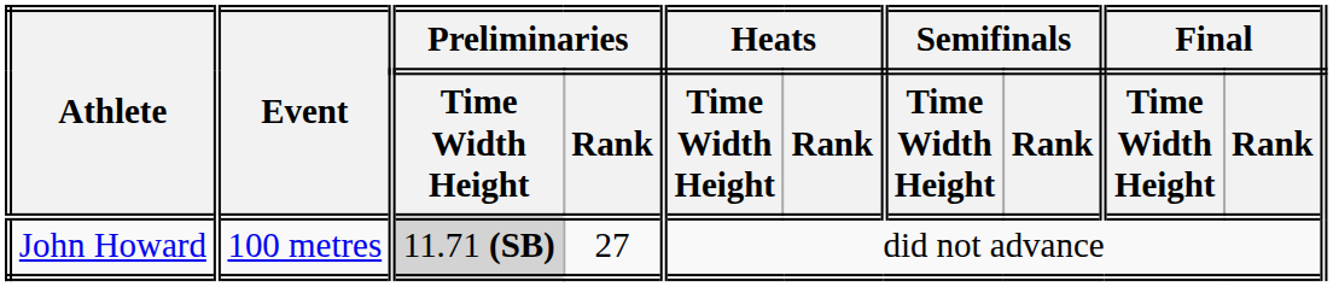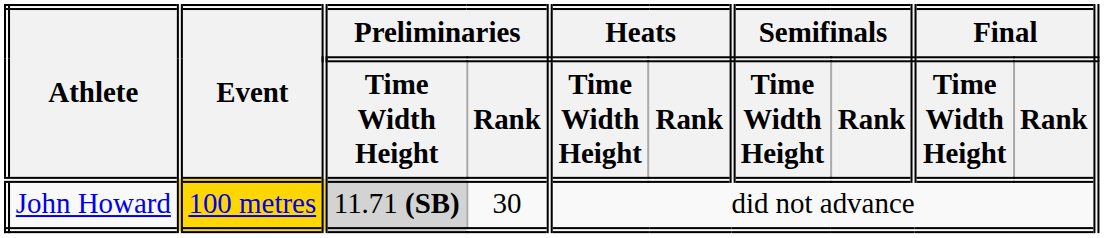 <table class=wikitable style="font-size:90%; border: double;">
 <tr>
 <th rowspan="2" style="border-right:double">Athlete</th>
 <th rowspan="2" style="border-right:double">Event</th>
 <th colspan="2" style="border-right:double; border-bottom:double;">Preliminaries</th>
 <th colspan="2" style="border-right:double; border-bottom:double;">Heats</th>
 <th colspan="2" style="border-right:double; border-bottom:double;">Semifinals</th>
 <th colspan="2" style="border-right:double; border-bottom:double;">Final</th>
 </tr>
 <tr>
 <th>Time<br>Width<br>Height</th>
 <th style="border-right:double">Rank</th>
 <th>Time<br>Width<br>Height</th>
 <th style="border-right:double">Rank</th>
 <th>Time<br>Width<br>Height</th>
 <th style="border-right:double">Rank</th>
 <th>Time<br>Width<br>Height</th>
 <th style="border-right:double">Rank</th>
 </tr>
 <tr style="border-top: double;">
 <td style="border-right:double"><a href='#'>John Howard</a></td>
-<td style="border-right:double"><a href='#'>100 metres</a></td>
+<td style="background: gold; border-right:double"><a href='#'>100 metres</a></td>
 <td align=center style="background: lightgrey;">11.71 <strong>(SB)</strong></td>
-<td align=center style="border-right:double">27</td>
+<td align=center style="border-right:double">30</td>
 <td align=center style="border-right:double" colspan=6>did not advance</td>
 </tr>
 </table>
